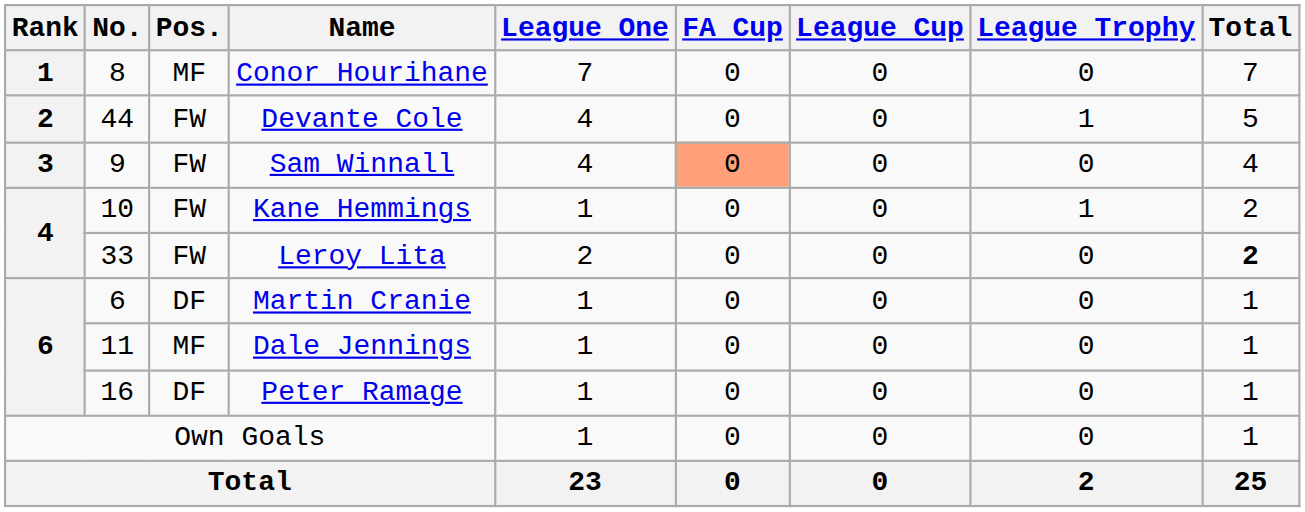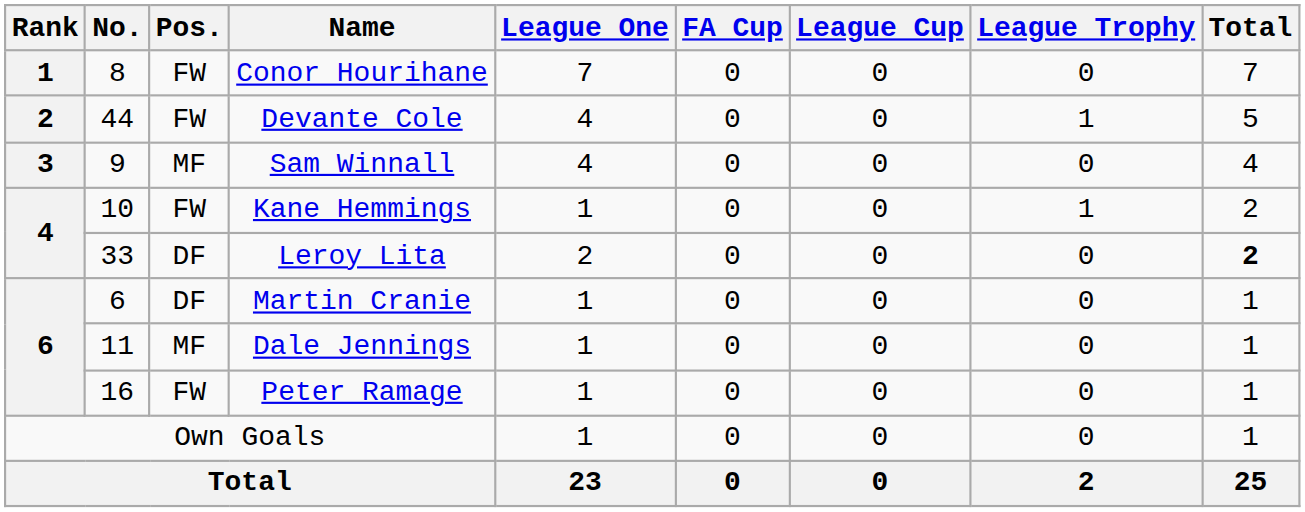 <table class="wikitable sortable" style="text-align: center;">
 <tr>
 <th>Rank</th>
 <th>No.</th>
 <th>Pos.</th>
 <th>Name</th>
 <th><a href='#'>League One</a></th>
 <th><a href='#'>FA Cup</a></th>
 <th><a href='#'>League Cup</a></th>
 <th><a href='#'>League Trophy</a></th>
 <th>Total</th>
 </tr>
 <tr>
 <th>1</th>
 <td>8</td>
-<td>MF</td>
+<td>FW</td>
 <td><a href='#'>Conor Hourihane</a></td>
 <td>7</td>
 <td>0</td>
 <td>0</td>
 <td>0</td>
 <td>7</td>
 </tr>
 <tr>
 <th>2</th>
 <td>44</td>
 <td>FW</td>
 <td><a href='#'>Devante Cole</a></td>
 <td>4</td>
 <td>0</td>
 <td>0</td>
 <td>1</td>
 <td>5</td>
 </tr>
 <tr>
 <th>3</th>
 <td>9</td>
-<td>FW</td>
+<td>MF</td>
 <td><a href='#'>Sam Winnall</a></td>
 <td>4</td>
-<td style="background: lightsalmon;">0</td>
+<td>0</td>
 <td>0</td>
 <td>0</td>
 <td>4</td>
 </tr>
 <tr>
 <th rowspan=2>4</th>
 <td>10</td>
 <td>FW</td>
 <td><a href='#'>Kane Hemmings</a></td>
 <td>1</td>
 <td>0</td>
 <td>0</td>
 <td>1</td>
 <td>2</td>
 </tr>
 <tr>
 <td>33</td>
-<td>FW</td>
+<td>DF</td>
 <td><a href='#'>Leroy Lita</a></td>
 <td>2</td>
 <td>0</td>
 <td>0</td>
 <td>0</td>
 <td><strong>2</strong></td>
 </tr>
 <tr>
 <th rowspan=3>6</th>
 <td>6</td>
 <td>DF</td>
 <td><a href='#'>Martin Cranie</a></td>
 <td>1</td>
 <td>0</td>
 <td>0</td>
 <td>0</td>
 <td>1</td>
 </tr>
 <tr>
 <td>11</td>
 <td>MF</td>
 <td><a href='#'>Dale Jennings</a></td>
 <td>1</td>
 <td>0</td>
 <td>0</td>
 <td>0</td>
 <td>1</td>
 </tr>
 <tr>
 <td>16</td>
-<td>DF</td>
+<td>FW</td>
 <td><a href='#'>Peter Ramage</a></td>
 <td>1</td>
 <td>0</td>
 <td>0</td>
 <td>0</td>
 <td>1</td>
 </tr>
 <tr>
 <td colspan=4>Own Goals</td>
 <td>1</td>
 <td>0</td>
 <td>0</td>
 <td>0</td>
 <td>1</td>
 </tr>
 <tr>
 <th colspan=4>Total</th>
 <th>23</th>
 <th>0</th>
 <th>0</th>
 <th>2</th>
 <th>25</th>
 </tr>
 </table>
